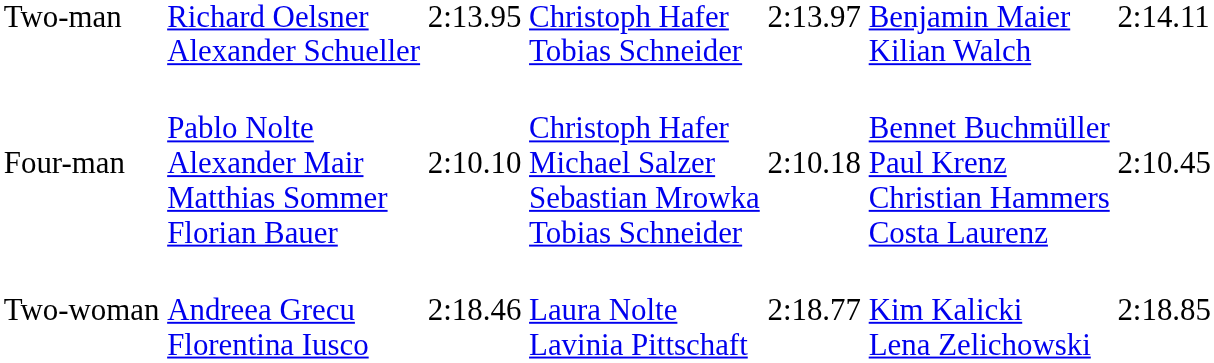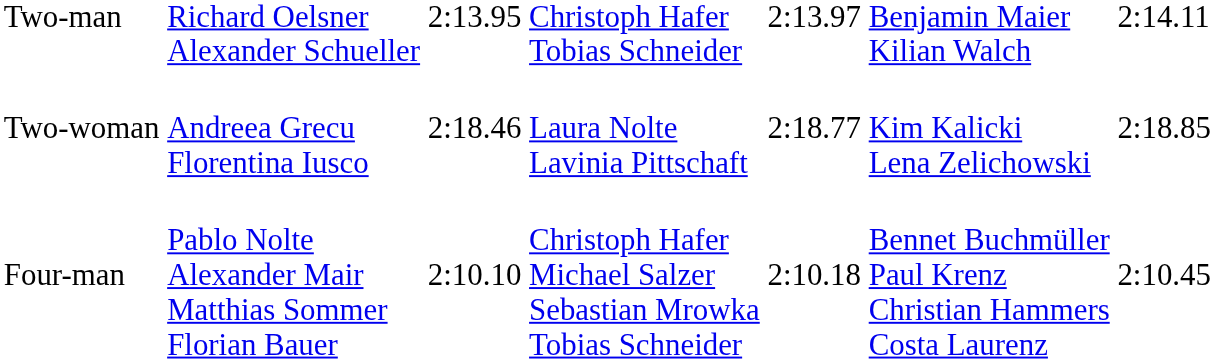 <table>
 <tr>
 <td>Two-man</td>
 <td><br><a href='#'>Richard Oelsner</a><br><a href='#'>Alexander Schueller</a></td>
 <td>2:13.95</td>
 <td><br><a href='#'>Christoph Hafer</a><br><a href='#'>Tobias Schneider</a></td>
 <td>2:13.97</td>
 <td><br><a href='#'>Benjamin Maier</a><br><a href='#'>Kilian Walch</a></td>
 <td>2:14.11</td>
 </tr>
 <tr>
+<td>Two-woman</td>
+<td><br><a href='#'>Andreea Grecu</a><br><a href='#'>Florentina Iusco</a></td>
+<td>2:18.46</td>
+<td><br><a href='#'>Laura Nolte</a><br><a href='#'>Lavinia Pittschaft</a></td>
+<td>2:18.77</td>
+<td><br><a href='#'>Kim Kalicki</a><br><a href='#'>Lena Zelichowski</a></td>
+<td>2:18.85</td>
+</tr>
+<tr>
 <td>Four-man</td>
 <td><br><a href='#'>Pablo Nolte</a><br><a href='#'>Alexander Mair</a><br><a href='#'>Matthias Sommer</a><br><a href='#'>Florian Bauer</a></td>
 <td>2:10.10</td>
 <td><br><a href='#'>Christoph Hafer</a><br><a href='#'>Michael Salzer</a><br><a href='#'>Sebastian Mrowka</a><br><a href='#'>Tobias Schneider</a></td>
 <td>2:10.18</td>
 <td><br><a href='#'>Bennet Buchmüller</a><br><a href='#'>Paul Krenz</a><br><a href='#'>Christian Hammers</a><br><a href='#'>Costa Laurenz</a></td>
 <td>2:10.45</td>
 </tr>
-<tr>
-<td>Two-woman</td>
-<td><br><a href='#'>Andreea Grecu</a><br><a href='#'>Florentina Iusco</a></td>
-<td>2:18.46</td>
-<td><br><a href='#'>Laura Nolte</a><br><a href='#'>Lavinia Pittschaft</a></td>
-<td>2:18.77</td>
-<td><br><a href='#'>Kim Kalicki</a><br><a href='#'>Lena Zelichowski</a></td>
-<td>2:18.85</td>
-</tr>
 </table>
